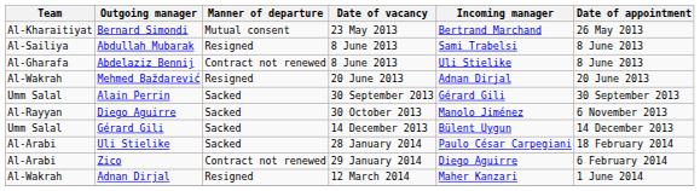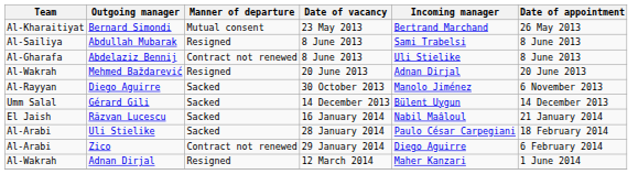 <table class="wikitable">
 <tr>
 <th>Team</th>
 <th>Outgoing manager</th>
 <th>Manner of departure</th>
 <th>Date of vacancy</th>
 <th>Incoming manager</th>
 <th>Date of appointment</th>
 </tr>
 <tr>
 <td>Al-Kharaitiyat</td>
 <td> <a href='#'>Bernard Simondi</a></td>
 <td>Mutual consent </td>
 <td>23 May 2013</td>
 <td> <a href='#'>Bertrand Marchand</a></td>
 <td>26 May 2013</td>
 </tr>
 <tr>
 <td>Al-Sailiya</td>
 <td> <a href='#'>Abdullah Mubarak</a></td>
 <td>Resigned </td>
 <td>8 June 2013</td>
 <td> <a href='#'>Sami Trabelsi</a></td>
 <td>8 June 2013</td>
 </tr>
 <tr>
 <td>Al-Gharafa</td>
 <td> <a href='#'>Abdelaziz Bennij</a></td>
 <td>Contract not renewed</td>
 <td>8 June 2013</td>
 <td> <a href='#'>Uli Stielike</a></td>
 <td>8 June 2013</td>
 </tr>
 <tr>
 <td>Al-Wakrah</td>
 <td> <a href='#'>Mehmed Baždarević</a></td>
 <td>Resigned </td>
 <td>20 June 2013</td>
 <td> <a href='#'>Adnan Dirjal</a></td>
 <td>20 June 2013</td>
 </tr>
 <tr>
-<td>Umm Salal</td>
-<td> <a href='#'>Alain Perrin</a></td>
-<td>Sacked</td>
-<td>30 September 2013</td>
-<td> <a href='#'>Gérard Gili</a></td>
-<td>30 September 2013</td>
-</tr>
-<tr>
 <td>Al-Rayyan</td>
 <td> <a href='#'>Diego Aguirre</a></td>
 <td>Sacked</td>
 <td>30 October 2013</td>
 <td> <a href='#'>Manolo Jiménez</a></td>
 <td>6 November 2013</td>
 </tr>
 <tr>
 <td>Umm Salal</td>
 <td> <a href='#'>Gérard Gili</a></td>
 <td>Sacked</td>
 <td>14 December 2013</td>
 <td> <a href='#'>Bülent Uygun</a></td>
 <td>14 December 2013</td>
+</tr>
+<tr>
+<td>El Jaish</td>
+<td> <a href='#'>Răzvan Lucescu</a></td>
+<td>Sacked</td>
+<td>16 January 2014</td>
+<td> <a href='#'>Nabil Maâloul</a></td>
+<td>21 January 2014</td>
 </tr>
 <tr>
 <td>Al-Arabi</td>
 <td> <a href='#'>Uli Stielike</a></td>
 <td>Sacked </td>
 <td>28 January 2014</td>
 <td> <a href='#'>Paulo César Carpegiani</a></td>
 <td>18 February 2014</td>
 </tr>
 <tr>
 <td>Al-Arabi</td>
 <td> <a href='#'>Zico</a></td>
 <td>Contract not renewed</td>
 <td>29 January 2014</td>
 <td> <a href='#'>Diego Aguirre</a></td>
 <td>6 February 2014</td>
 </tr>
 <tr>
 <td>Al-Wakrah</td>
 <td> <a href='#'>Adnan Dirjal</a></td>
 <td>Resigned </td>
 <td>12 March 2014</td>
 <td> <a href='#'>Maher Kanzari</a></td>
 <td>1 June 2014</td>
 </tr>
 <tr>
 </tr>
 </table>
